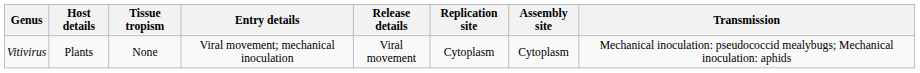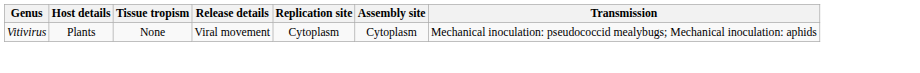 <table class="wikitable sortable" style="text-align:center">
 <tr>
 <th>Genus</th>
 <th>Host details</th>
 <th>Tissue tropism</th>
-<th>Entry details</th>
 <th>Release details</th>
 <th>Replication site</th>
 <th>Assembly site</th>
 <th>Transmission</th>
 </tr>
 <tr>
 <td><em>Vitivirus</em></td>
 <td>Plants</td>
 <td>None</td>
-<td>Viral movement; mechanical inoculation</td>
 <td>Viral movement</td>
 <td>Cytoplasm</td>
 <td>Cytoplasm</td>
 <td>Mechanical inoculation: pseudococcid mealybugs; Mechanical inoculation: aphids</td>
 </tr>
 </table>
